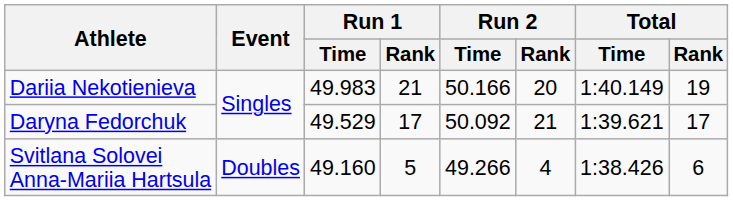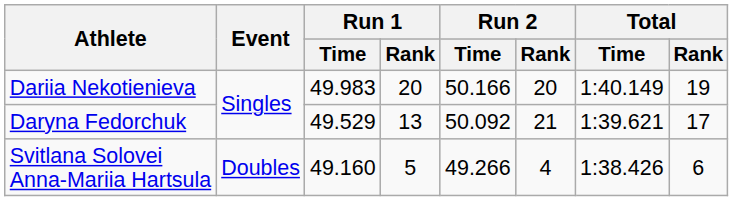 <table class="wikitable" style="font-size:90%">
 <tr>
 <th rowspan="2">Athlete</th>
 <th rowspan="2">Event</th>
 <th colspan="2">Run 1</th>
 <th colspan="2">Run 2</th>
 <th colspan="2">Total</th>
 </tr>
 <tr style="font-size:95%">
 <th>Time</th>
 <th>Rank</th>
 <th>Time</th>
 <th>Rank</th>
 <th>Time</th>
 <th>Rank</th>
 </tr>
 <tr align="center">
 <td align="left"><a href='#'>Dariia Nekotienieva</a></td>
 <td rowspan="2" align="left"><a href='#'>Singles</a></td>
 <td>49.983</td>
-<td>21</td>
+<td>20</td>
 <td>50.166</td>
 <td>20</td>
 <td>1:40.149</td>
 <td>19</td>
 </tr>
 <tr align="center">
 <td align="left"><a href='#'>Daryna Fedorchuk</a></td>
 <td>49.529</td>
-<td>17</td>
+<td>13</td>
 <td>50.092</td>
 <td>21</td>
 <td>1:39.621</td>
 <td>17</td>
 </tr>
 <tr align="center">
 <td align="left"><a href='#'>Svitlana Solovei</a><br><a href='#'>Anna-Mariia Hartsula</a></td>
 <td align="left"><a href='#'>Doubles</a></td>
 <td>49.160</td>
 <td>5</td>
 <td>49.266</td>
 <td>4</td>
 <td>1:38.426</td>
 <td>6</td>
 </tr>
 </table>
